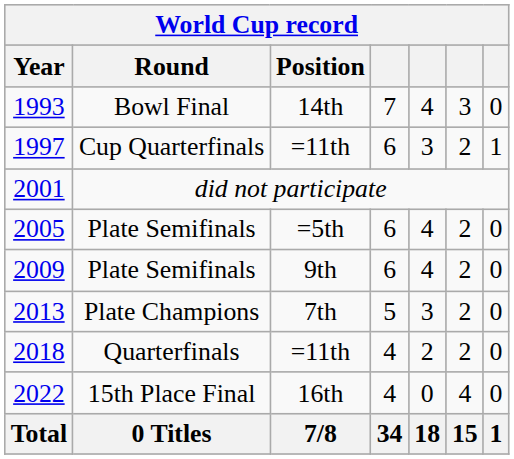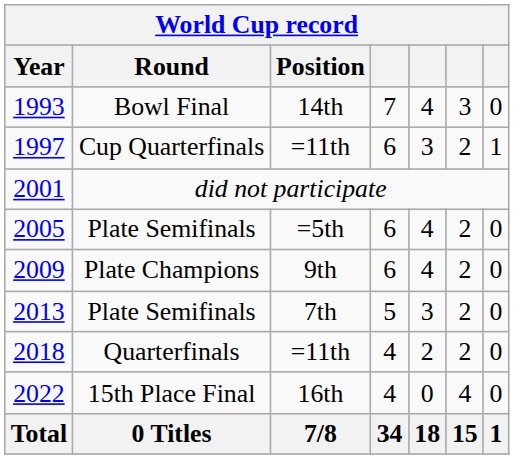 <table class="wikitable" style="text-align: center;">
 <tr>
 <th colspan=10><a href='#'>World Cup record</a></th>
 </tr>
 <tr>
 <th>Year</th>
 <th>Round</th>
 <th>Position</th>
 <th></th>
 <th></th>
 <th></th>
 <th></th>
 </tr>
 <tr>
 <td> <a href='#'>1993</a></td>
 <td>Bowl Final</td>
 <td>14th</td>
 <td>7</td>
 <td>4</td>
 <td>3</td>
 <td>0</td>
 </tr>
 <tr>
 <td><a href='#'>1997</a></td>
 <td>Cup Quarterfinals</td>
 <td>=11th</td>
 <td>6</td>
 <td>3</td>
 <td>2</td>
 <td>1</td>
 </tr>
 <tr>
 <td> <a href='#'>2001</a></td>
 <td colspan="6" rowspan=1><em>did not participate</em></td>
 </tr>
 <tr>
 <td> <a href='#'>2005</a></td>
 <td>Plate Semifinals</td>
 <td>=5th</td>
 <td>6</td>
 <td>4</td>
 <td>2</td>
 <td>0</td>
 </tr>
 <tr>
 <td> <a href='#'>2009</a></td>
-<td>Plate Semifinals</td>
+<td>Plate Champions</td>
 <td>9th</td>
 <td>6</td>
 <td>4</td>
 <td>2</td>
 <td>0</td>
 </tr>
 <tr>
 <td> <a href='#'>2013</a></td>
-<td>Plate Champions</td>
+<td>Plate Semifinals</td>
 <td>7th</td>
 <td>5</td>
 <td>3</td>
 <td>2</td>
 <td>0</td>
 </tr>
 <tr>
 <td> <a href='#'>2018</a></td>
 <td>Quarterfinals</td>
 <td>=11th</td>
 <td>4</td>
 <td>2</td>
 <td>2</td>
 <td>0</td>
 </tr>
 <tr>
 <td> <a href='#'>2022</a></td>
 <td>15th Place Final</td>
 <td>16th</td>
 <td>4</td>
 <td>0</td>
 <td>4</td>
 <td>0</td>
 </tr>
 <tr>
 <th>Total</th>
 <th>0 Titles</th>
 <th>7/8</th>
 <th>34</th>
 <th>18</th>
 <th>15</th>
 <th>1</th>
 </tr>
 </table>
